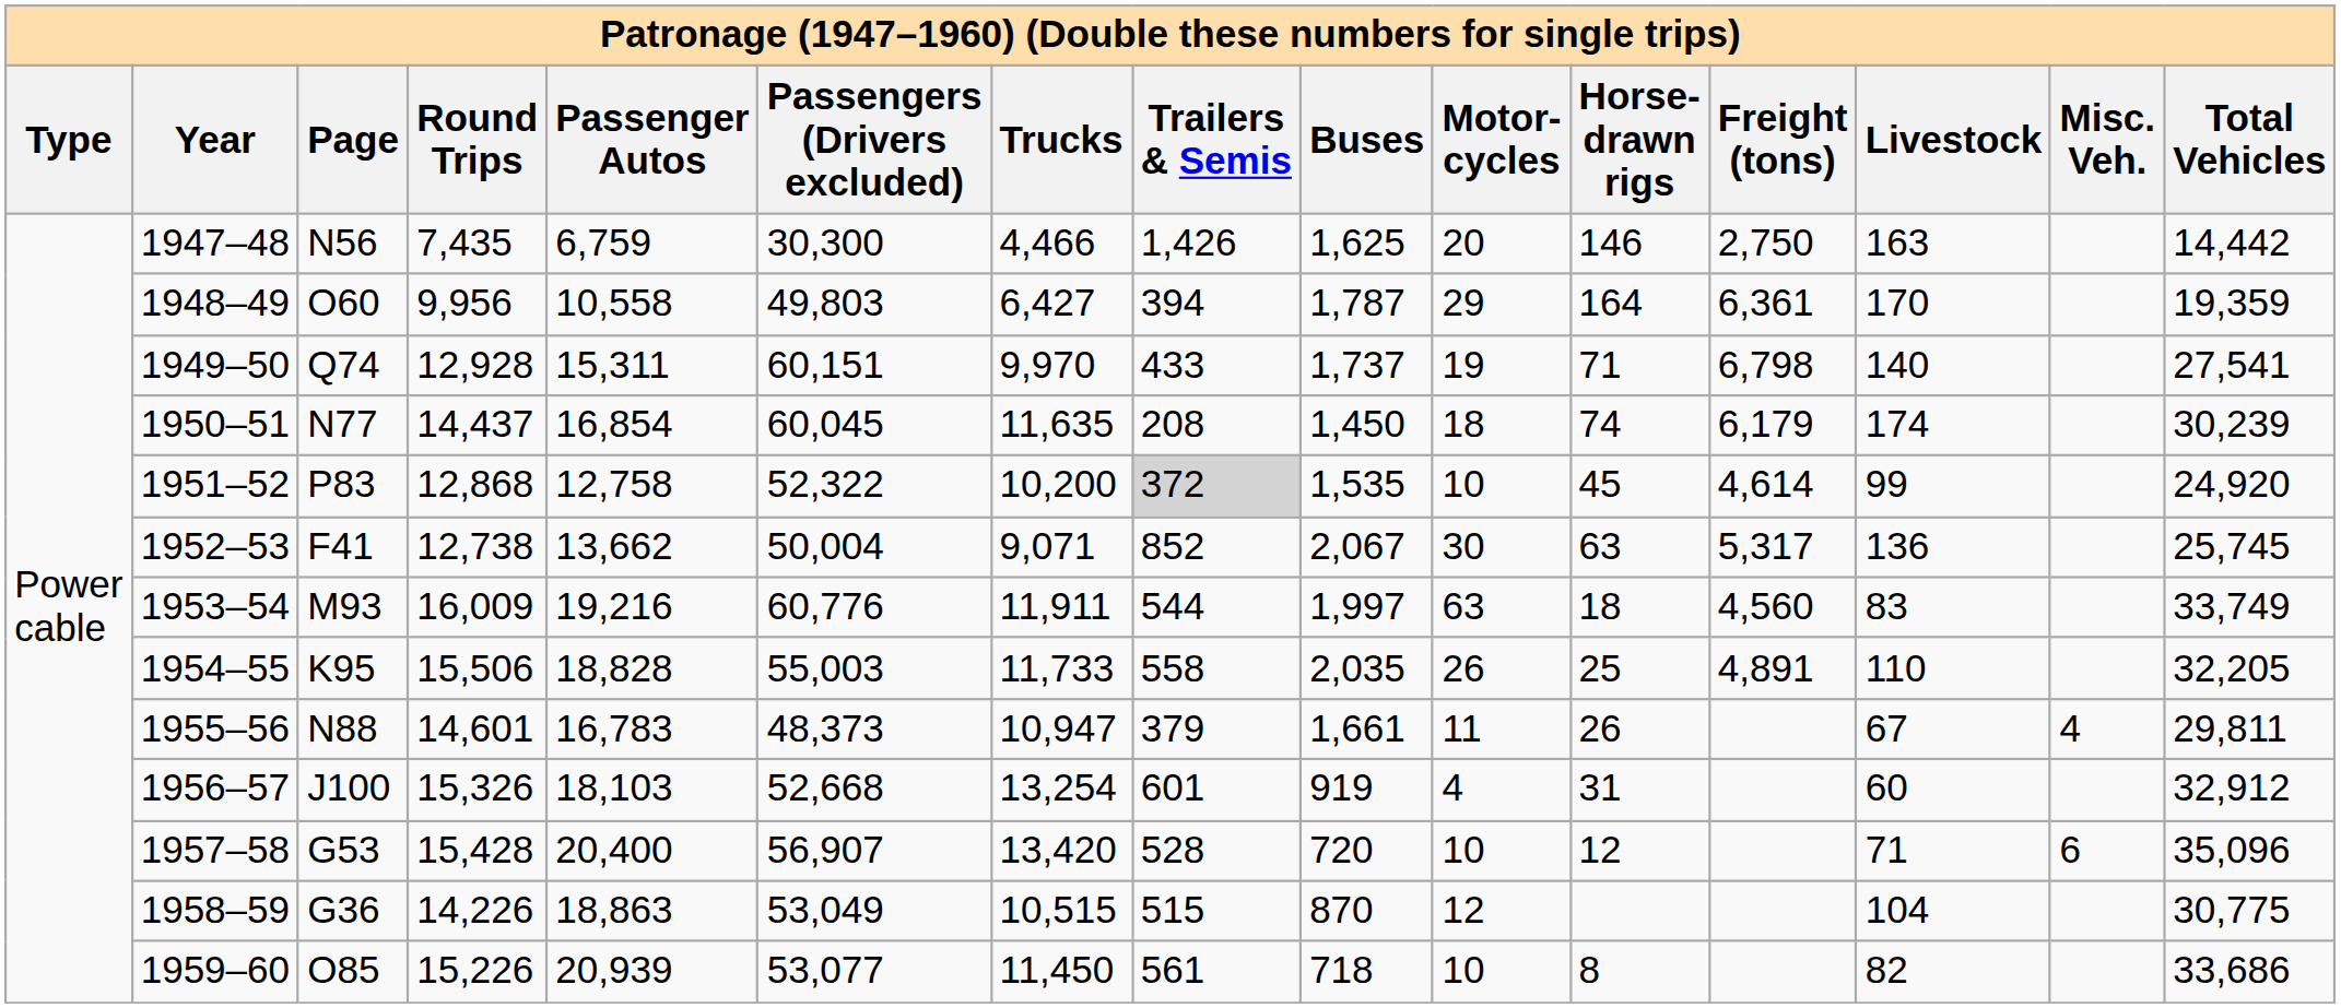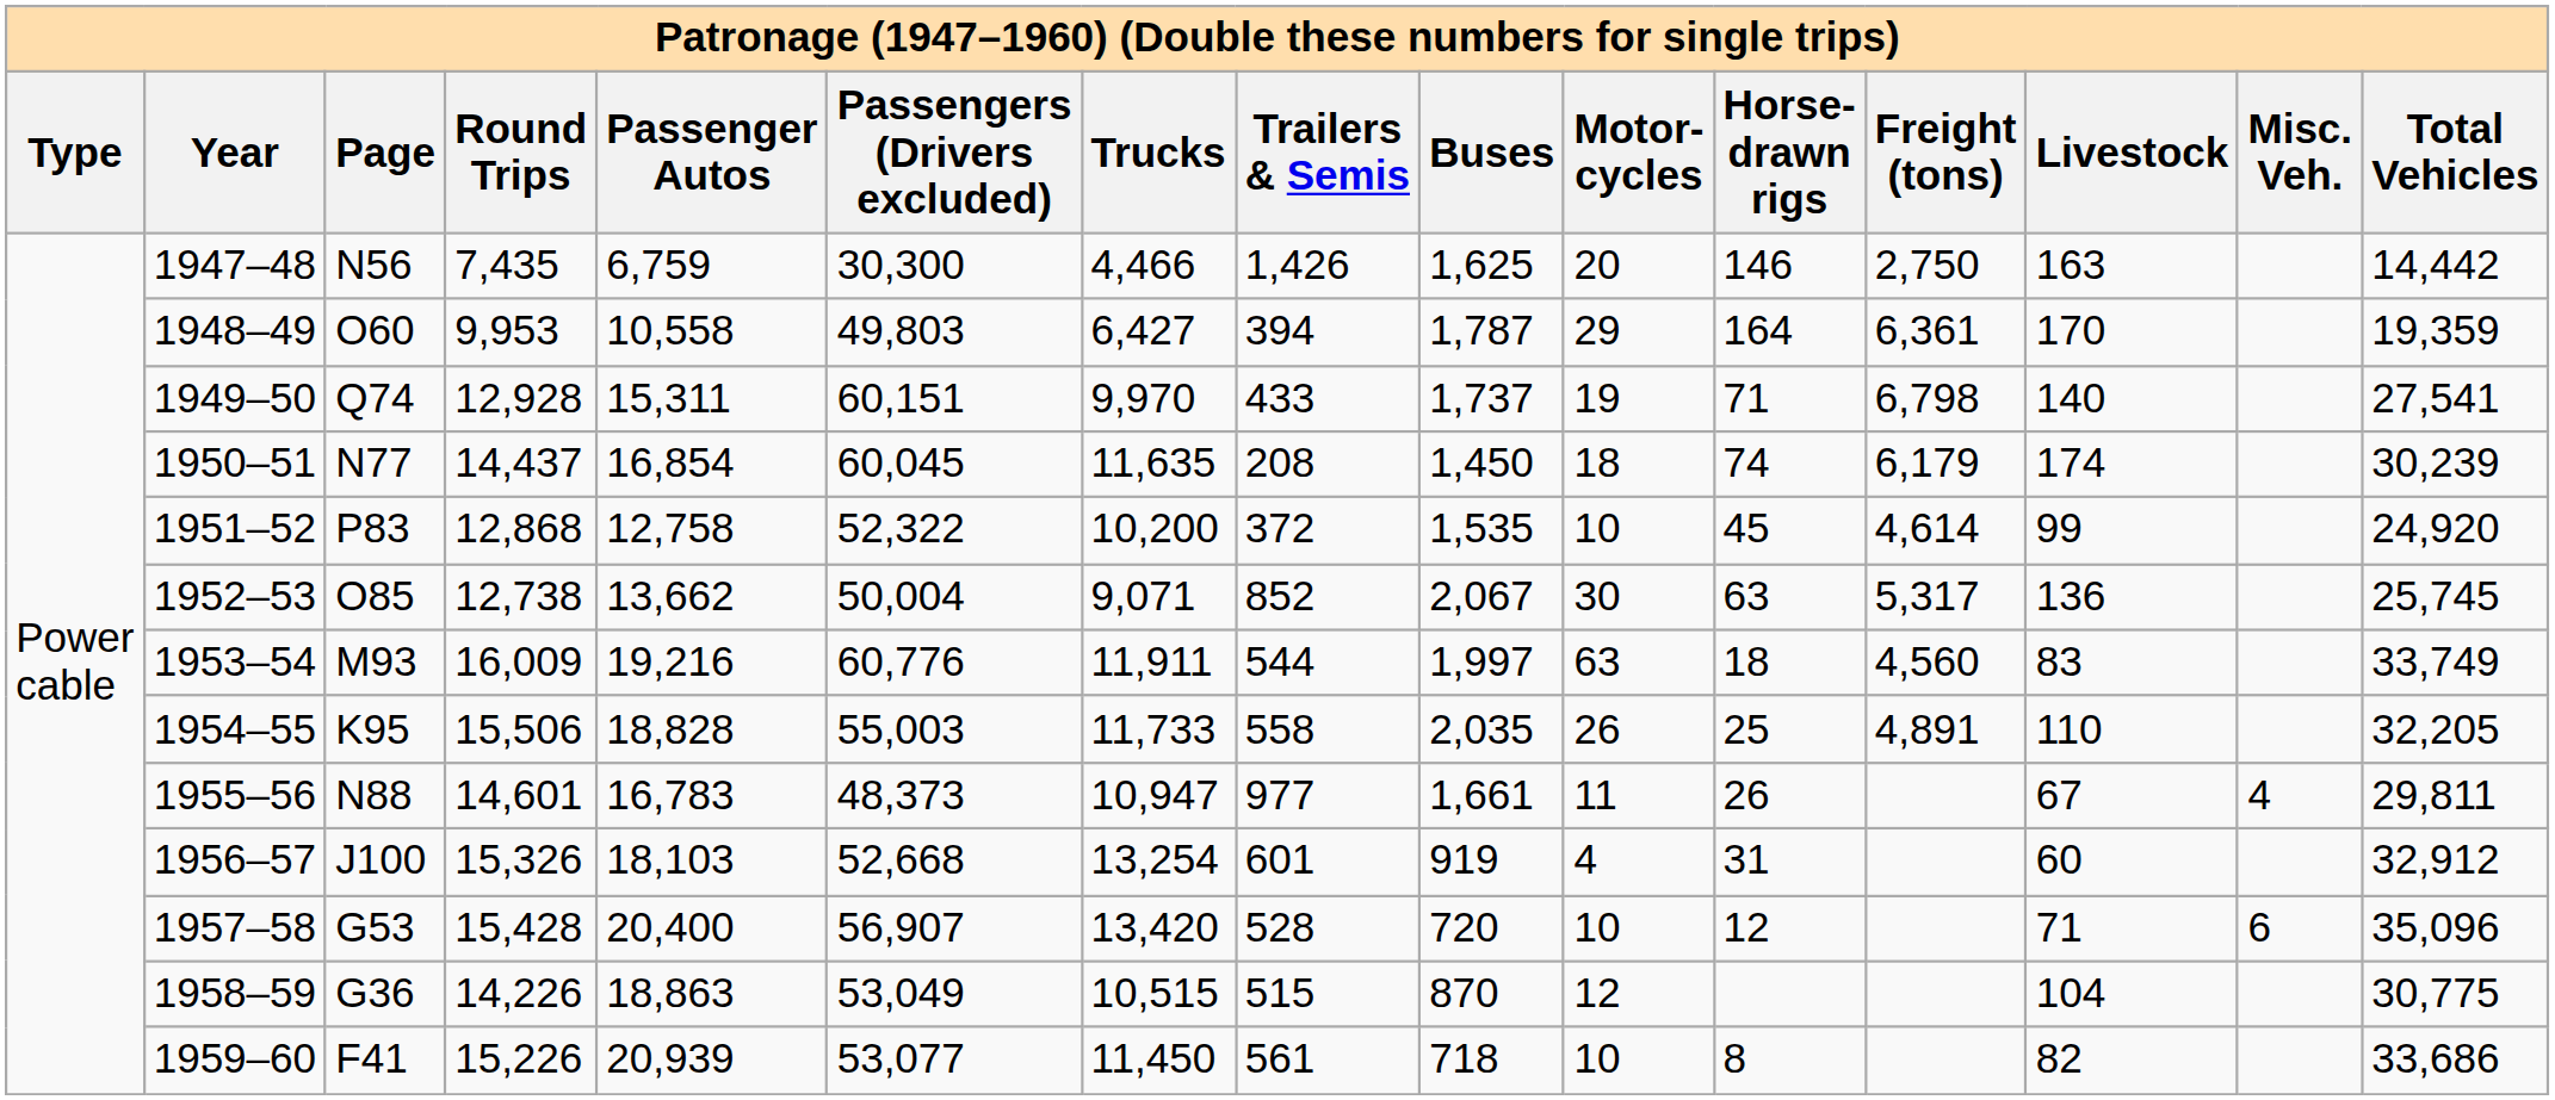 <table class="wikitable">
 <tr>
 <th colspan="15" style="background:#ffdead;">Patronage (1947–1960) (Double these numbers for single trips)</th>
 </tr>
 <tr>
 <th>Type</th>
 <th>Year</th>
 <th>Page</th>
 <th>Round <br> Trips</th>
 <th>Passenger <br> Autos</th>
 <th>Passengers <br> (Drivers <br> excluded)</th>
 <th>Trucks</th>
 <th>Trailers <br> & <a href='#'>Semis</a></th>
 <th>Buses</th>
 <th>Motor- <br> cycles</th>
 <th>Horse- <br> drawn <br> rigs</th>
 <th>Freight <br> (tons)</th>
 <th>Livestock</th>
 <th>Misc. <br> Veh.</th>
 <th>Total <br> Vehicles</th>
 </tr>
 <tr>
 <td rowspan=13>Power <br> cable</td>
 <td>1947–48</td>
 <td>N56</td>
 <td>7,435</td>
 <td>6,759</td>
 <td>30,300</td>
 <td>4,466</td>
 <td>1,426</td>
 <td>1,625</td>
 <td>20</td>
 <td>146</td>
 <td>2,750</td>
 <td>163</td>
 <td></td>
 <td>14,442</td>
 </tr>
 <tr>
 <td>1948–49</td>
 <td>O60</td>
-<td>9,956</td>
+<td>9,953</td>
 <td>10,558</td>
 <td>49,803</td>
 <td>6,427</td>
 <td>394</td>
 <td>1,787</td>
 <td>29</td>
 <td>164</td>
 <td>6,361</td>
 <td>170</td>
 <td></td>
 <td>19,359</td>
 </tr>
 <tr>
 <td>1949–50</td>
 <td>Q74</td>
 <td>12,928</td>
 <td>15,311</td>
 <td>60,151</td>
 <td>9,970</td>
 <td>433</td>
 <td>1,737</td>
 <td>19</td>
 <td>71</td>
 <td>6,798</td>
 <td>140</td>
 <td></td>
 <td>27,541</td>
 </tr>
 <tr>
 <td>1950–51</td>
 <td>N77</td>
 <td>14,437</td>
 <td>16,854</td>
 <td>60,045</td>
 <td>11,635</td>
 <td>208</td>
 <td>1,450</td>
 <td>18</td>
 <td>74</td>
 <td>6,179</td>
 <td>174</td>
 <td></td>
 <td>30,239</td>
 </tr>
 <tr>
 <td>1951–52</td>
 <td>P83</td>
 <td>12,868</td>
 <td>12,758</td>
 <td>52,322</td>
 <td>10,200</td>
-<td style="background: lightgrey;">372</td>
+<td>372</td>
 <td>1,535</td>
 <td>10</td>
 <td>45</td>
 <td>4,614</td>
 <td>99</td>
 <td></td>
 <td>24,920</td>
 </tr>
 <tr>
 <td>1952–53</td>
-<td>F41</td>
+<td>O85</td>
 <td>12,738</td>
 <td>13,662</td>
 <td>50,004</td>
 <td>9,071</td>
 <td>852</td>
 <td>2,067</td>
 <td>30</td>
 <td>63</td>
 <td>5,317</td>
 <td>136</td>
 <td></td>
 <td>25,745</td>
 </tr>
 <tr>
 <td>1953–54</td>
 <td>M93</td>
 <td>16,009</td>
 <td>19,216</td>
 <td>60,776</td>
 <td>11,911</td>
 <td>544</td>
 <td>1,997</td>
 <td>63</td>
 <td>18</td>
 <td>4,560</td>
 <td>83</td>
 <td></td>
 <td>33,749</td>
 </tr>
 <tr>
 <td>1954–55</td>
 <td>K95</td>
 <td>15,506</td>
 <td>18,828</td>
 <td>55,003</td>
 <td>11,733</td>
 <td>558</td>
 <td>2,035</td>
 <td>26</td>
 <td>25</td>
 <td>4,891</td>
 <td>110</td>
 <td></td>
 <td>32,205</td>
 </tr>
 <tr>
 <td>1955–56</td>
 <td>N88</td>
 <td>14,601</td>
 <td>16,783</td>
 <td>48,373</td>
 <td>10,947</td>
-<td>379</td>
+<td>977</td>
 <td>1,661</td>
 <td>11</td>
 <td>26</td>
 <td></td>
 <td>67</td>
 <td>4</td>
 <td>29,811</td>
 </tr>
 <tr>
 <td>1956–57</td>
 <td>J100</td>
 <td>15,326</td>
 <td>18,103</td>
 <td>52,668</td>
 <td>13,254</td>
 <td>601</td>
 <td>919</td>
 <td>4</td>
 <td>31</td>
 <td></td>
 <td>60</td>
 <td></td>
 <td>32,912</td>
 </tr>
 <tr>
 <td>1957–58</td>
 <td>G53</td>
 <td>15,428</td>
 <td>20,400</td>
 <td>56,907</td>
 <td>13,420</td>
 <td>528</td>
 <td>720</td>
 <td>10</td>
 <td>12</td>
 <td></td>
 <td>71</td>
 <td>6</td>
 <td>35,096</td>
 </tr>
 <tr>
 <td>1958–59</td>
 <td>G36</td>
 <td>14,226</td>
 <td>18,863</td>
 <td>53,049</td>
 <td>10,515</td>
 <td>515</td>
 <td>870</td>
 <td>12</td>
 <td></td>
 <td></td>
 <td>104</td>
 <td></td>
 <td>30,775</td>
 </tr>
 <tr>
 <td>1959–60</td>
-<td>O85</td>
+<td>F41</td>
 <td>15,226</td>
 <td>20,939</td>
 <td>53,077</td>
 <td>11,450</td>
 <td>561</td>
 <td>718</td>
 <td>10</td>
 <td>8</td>
 <td></td>
 <td>82</td>
 <td></td>
 <td>33,686</td>
 </tr>
 </table>
